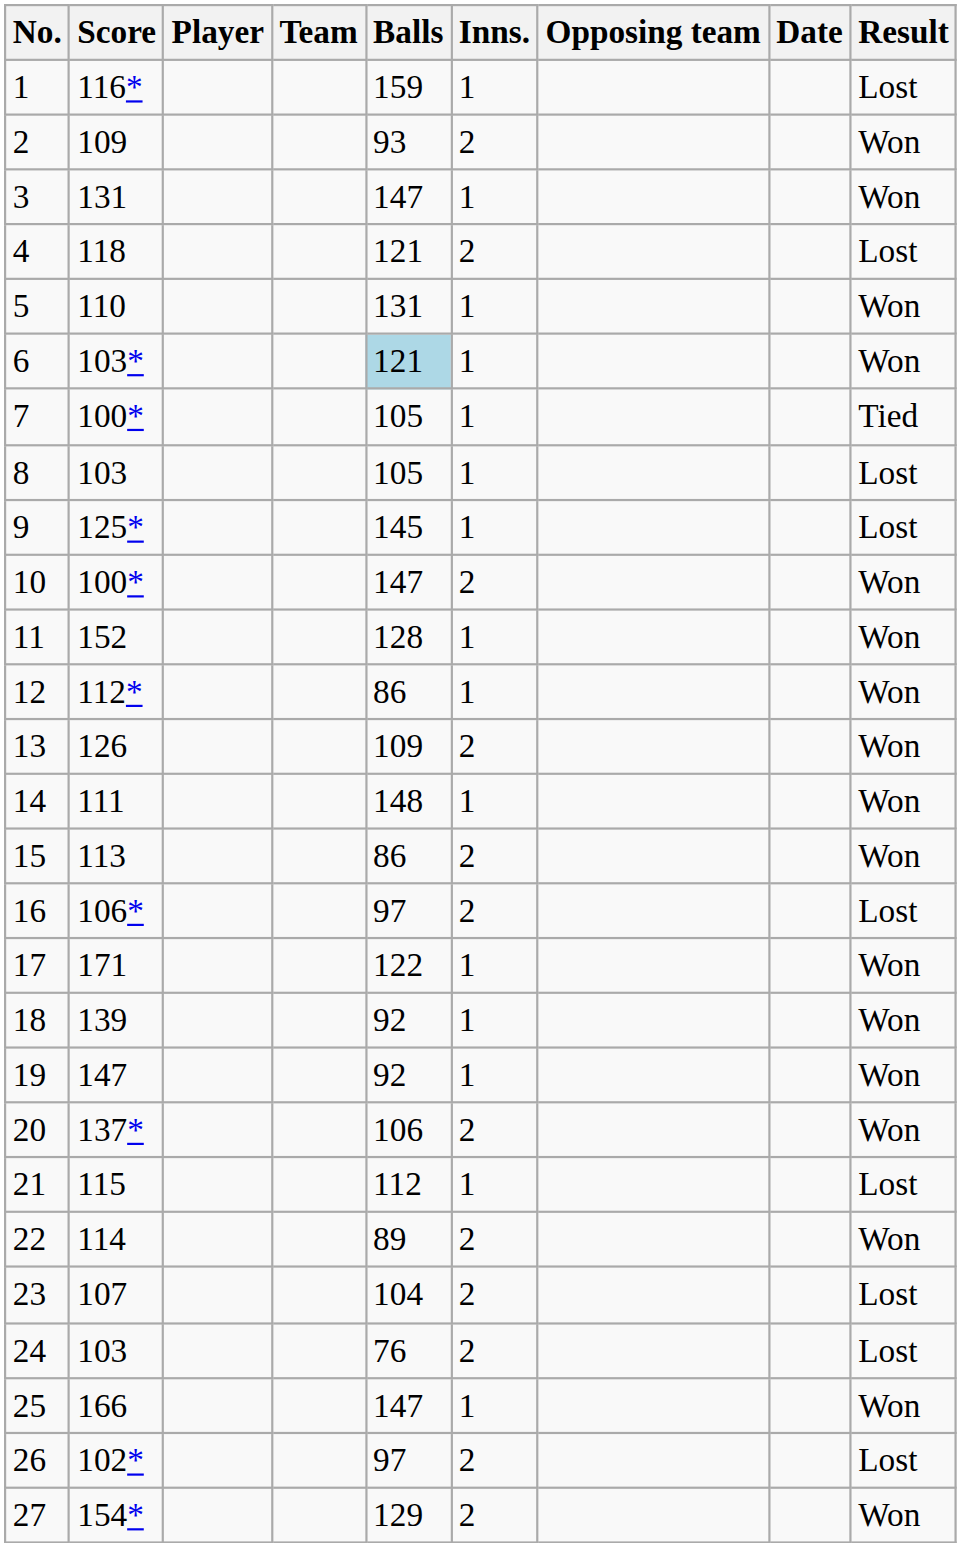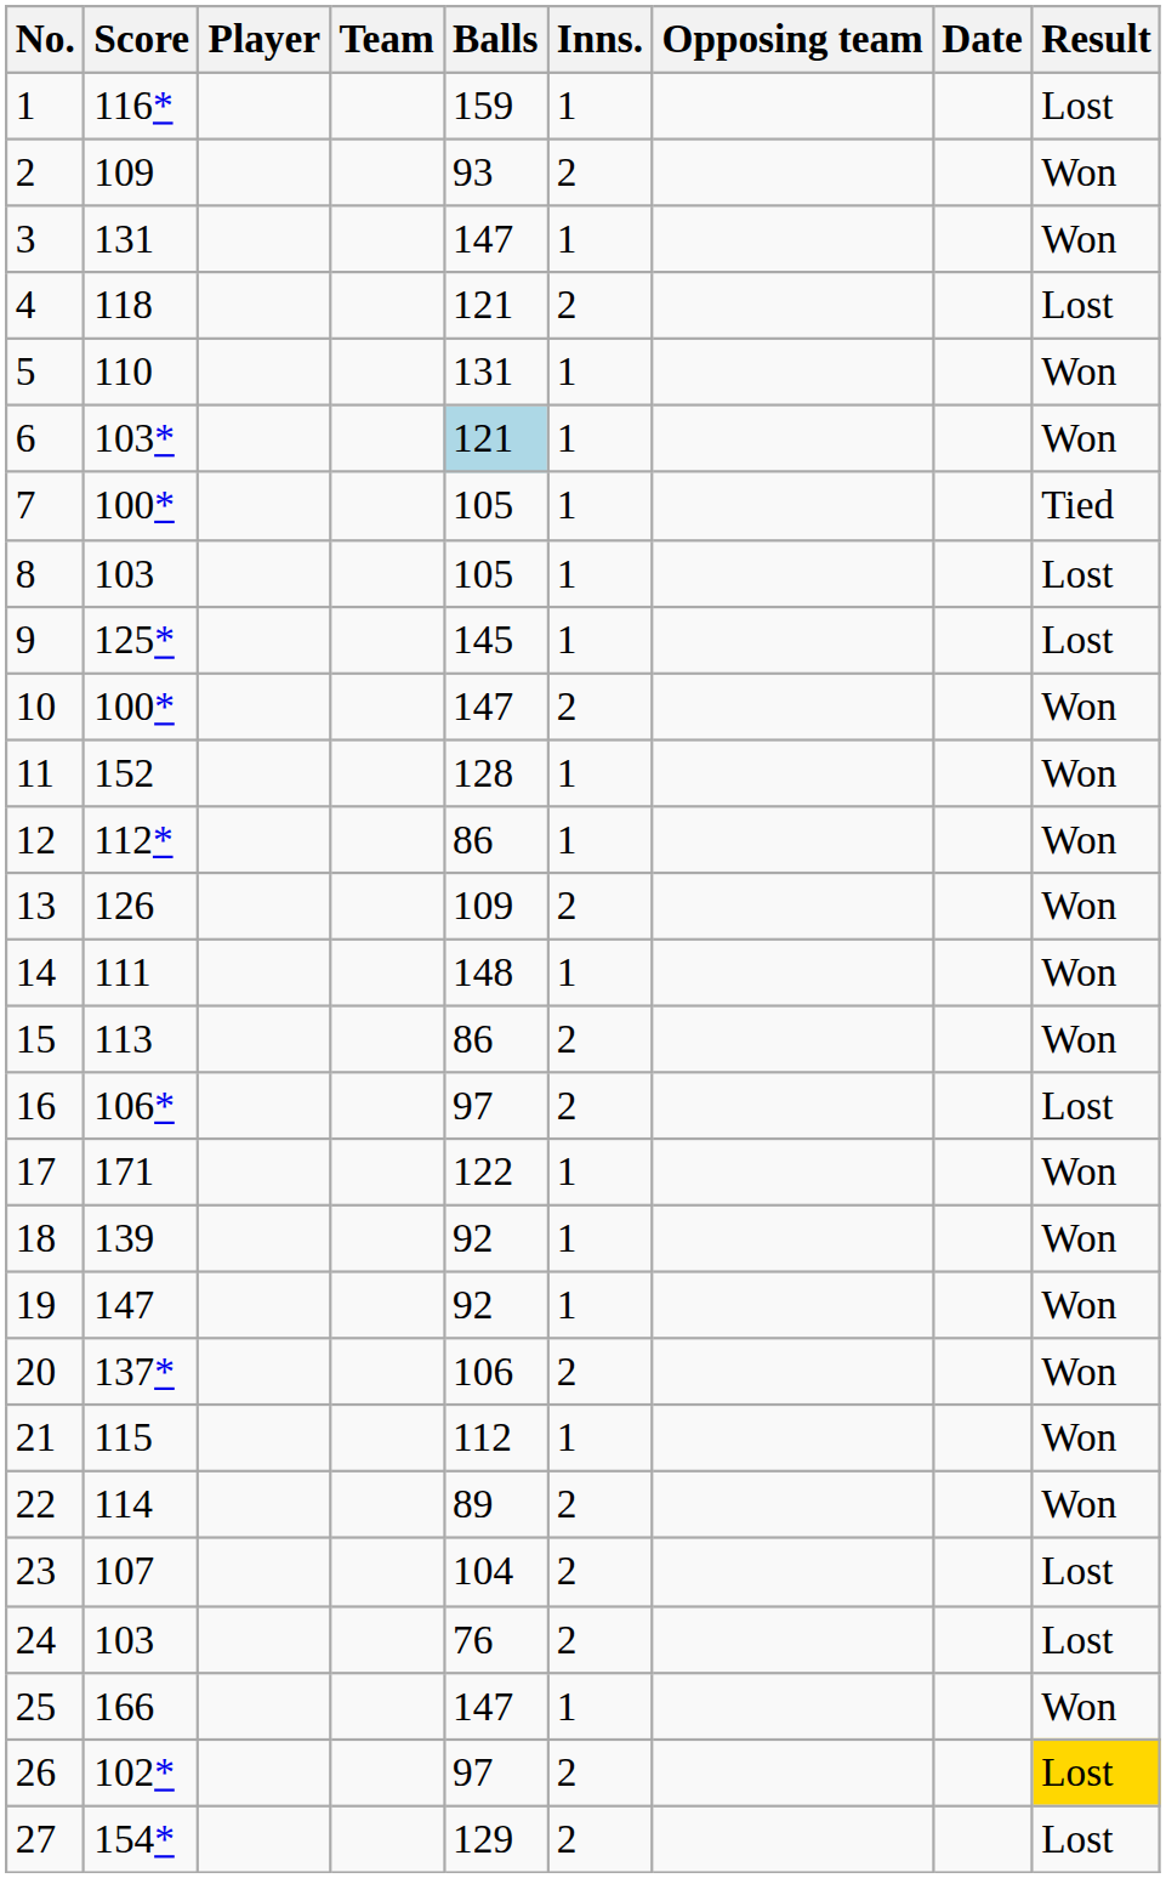 <table class="wikitable sortable" style="font-size:95%">
 <tr>
 <th>No.</th>
 <th>Score</th>
 <th>Player</th>
 <th>Team</th>
 <th>Balls</th>
 <th>Inns.</th>
 <th>Opposing team</th>
 <th>Date</th>
 <th>Result</th>
 </tr>
 <tr>
 <td>1</td>
 <td>116<a href='#'>*</a></td>
 <td></td>
 <td></td>
 <td>159</td>
 <td>1</td>
 <td></td>
 <td></td>
 <td>Lost</td>
 </tr>
 <tr>
 <td>2</td>
 <td>109</td>
 <td></td>
 <td></td>
 <td>93</td>
 <td>2</td>
 <td></td>
 <td></td>
 <td>Won</td>
 </tr>
 <tr>
 <td>3</td>
 <td>131</td>
 <td></td>
 <td></td>
 <td>147</td>
 <td>1</td>
 <td></td>
 <td></td>
 <td>Won</td>
 </tr>
 <tr>
 <td>4</td>
 <td>118</td>
 <td> </td>
 <td></td>
 <td>121</td>
 <td>2</td>
 <td></td>
 <td></td>
 <td>Lost</td>
 </tr>
 <tr>
 <td>5</td>
 <td>110</td>
 <td></td>
 <td></td>
 <td>131</td>
 <td>1</td>
 <td></td>
 <td></td>
 <td>Won</td>
 </tr>
 <tr>
 <td>6</td>
 <td>103<a href='#'>*</a></td>
 <td></td>
 <td></td>
 <td style="background: lightblue;">121</td>
 <td>1</td>
 <td></td>
 <td></td>
 <td>Won</td>
 </tr>
 <tr>
 <td>7</td>
 <td>100<a href='#'>*</a></td>
 <td> </td>
 <td></td>
 <td>105</td>
 <td>1</td>
 <td></td>
 <td></td>
 <td>Tied</td>
 </tr>
 <tr>
 <td>8</td>
 <td>103</td>
 <td></td>
 <td></td>
 <td>105</td>
 <td>1</td>
 <td></td>
 <td></td>
 <td>Lost</td>
 </tr>
 <tr>
 <td>9</td>
 <td>125<a href='#'>*</a></td>
 <td></td>
 <td></td>
 <td>145</td>
 <td>1</td>
 <td></td>
 <td></td>
 <td>Lost</td>
 </tr>
 <tr>
 <td>10</td>
 <td>100<a href='#'>*</a></td>
 <td></td>
 <td></td>
 <td>147</td>
 <td>2</td>
 <td></td>
 <td></td>
 <td>Won</td>
 </tr>
 <tr>
 <td>11</td>
 <td>152</td>
 <td></td>
 <td></td>
 <td>128</td>
 <td>1</td>
 <td></td>
 <td></td>
 <td>Won</td>
 </tr>
 <tr>
 <td>12</td>
 <td>112<a href='#'>*</a></td>
 <td></td>
 <td></td>
 <td>86</td>
 <td>1</td>
 <td></td>
 <td></td>
 <td>Won</td>
 </tr>
 <tr>
 <td>13</td>
 <td>126</td>
 <td></td>
 <td></td>
 <td>109</td>
 <td>2</td>
 <td></td>
 <td></td>
 <td>Won</td>
 </tr>
 <tr>
 <td>14</td>
 <td>111</td>
 <td></td>
 <td></td>
 <td>148</td>
 <td>1</td>
 <td></td>
 <td></td>
 <td>Won</td>
 </tr>
 <tr>
 <td>15</td>
 <td>113</td>
 <td></td>
 <td></td>
 <td>86</td>
 <td>2</td>
 <td></td>
 <td></td>
 <td>Won</td>
 </tr>
 <tr>
 <td>16</td>
 <td>106<a href='#'>*</a></td>
 <td> </td>
 <td></td>
 <td>97</td>
 <td>2</td>
 <td></td>
 <td></td>
 <td>Lost</td>
 </tr>
 <tr>
 <td>17</td>
 <td>171</td>
 <td> </td>
 <td></td>
 <td>122</td>
 <td>1</td>
 <td></td>
 <td></td>
 <td>Won</td>
 </tr>
 <tr>
 <td>18</td>
 <td>139</td>
 <td></td>
 <td></td>
 <td>92</td>
 <td>1</td>
 <td></td>
 <td></td>
 <td>Won</td>
 </tr>
 <tr>
 <td>19</td>
 <td>147</td>
 <td> </td>
 <td></td>
 <td>92</td>
 <td>1</td>
 <td></td>
 <td></td>
 <td>Won</td>
 </tr>
 <tr>
 <td>20</td>
 <td>137<a href='#'>*</a></td>
 <td></td>
 <td></td>
 <td>106</td>
 <td>2</td>
 <td></td>
 <td></td>
 <td>Won</td>
 </tr>
 <tr>
 <td>21</td>
 <td>115</td>
 <td></td>
 <td></td>
 <td>112</td>
 <td>1</td>
 <td></td>
 <td></td>
-<td>Lost</td>
+<td>Won</td>
 </tr>
 <tr>
 <td>22</td>
 <td>114</td>
 <td></td>
 <td></td>
 <td>89</td>
 <td>2</td>
 <td></td>
 <td></td>
 <td>Won</td>
 </tr>
 <tr>
 <td>23</td>
 <td>107</td>
 <td> </td>
 <td></td>
 <td>104</td>
 <td>2</td>
 <td></td>
 <td></td>
 <td>Lost</td>
 </tr>
 <tr>
 <td>24</td>
 <td>103</td>
 <td></td>
 <td></td>
 <td>76</td>
 <td>2</td>
 <td></td>
 <td></td>
 <td>Lost</td>
 </tr>
 <tr>
 <td>25</td>
 <td>166</td>
 <td></td>
 <td></td>
 <td>147</td>
 <td>1</td>
 <td></td>
 <td></td>
 <td>Won</td>
 </tr>
 <tr>
 <td>26</td>
 <td>102<a href='#'>*</a></td>
 <td></td>
 <td></td>
 <td>97</td>
 <td>2</td>
 <td></td>
 <td></td>
-<td>Lost</td>
+<td style="background: gold;">Lost</td>
 </tr>
 <tr>
 <td>27</td>
 <td>154<a href='#'>*</a></td>
 <td></td>
 <td></td>
 <td>129</td>
 <td>2</td>
 <td></td>
 <td></td>
-<td>Won</td>
+<td>Lost</td>
 </tr>
 </table>
